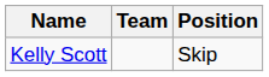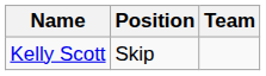 <table class="wikitable">
 <tr>
 <th><strong>Name</strong></th>
+<th><strong>Position</strong></th>
 <th><strong>Team</strong></th>
-<th><strong>Position</strong></th>
 </tr>
 <tr>
 <td><a href='#'>Kelly Scott</a> </td>
+<td>Skip</td>
 <td></td>
-<td>Skip</td>
 </tr>
 </table>
